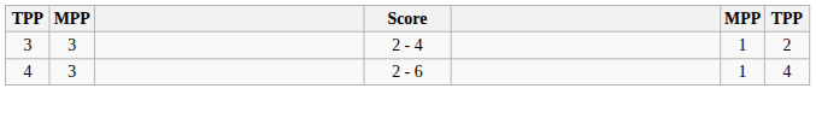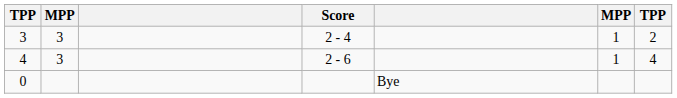 <table class="wikitable" style="text-align: center;" |>
 <tr>
 <th width="35">TPP</th>
 <th width="35">MPP</th>
 <th width="250"></th>
 <th width="75">Score</th>
 <th width="250"></th>
 <th width="35">MPP</th>
 <th width="35">TPP</th>
 </tr>
 <tr>
 <td>3</td>
 <td>3</td>
 <td style="text-align:left;"></td>
 <td>2 - 4</td>
 <td style="text-align:left;"><strong></strong></td>
 <td>1</td>
 <td>2</td>
 </tr>
 <tr>
 <td>4</td>
 <td>3</td>
 <td style="text-align:left;"></td>
 <td>2 - 6</td>
 <td style="text-align:left;"><strong></strong></td>
 <td>1</td>
 <td>4</td>
 </tr>
+<tr>
+<td>0</td>
+<td></td>
+<td style="text-align:left;"><strong></strong></td>
+<td></td>
+<td style="text-align:left;">Bye</td>
+<td></td>
+<td></td>
+</tr>
 </table>
